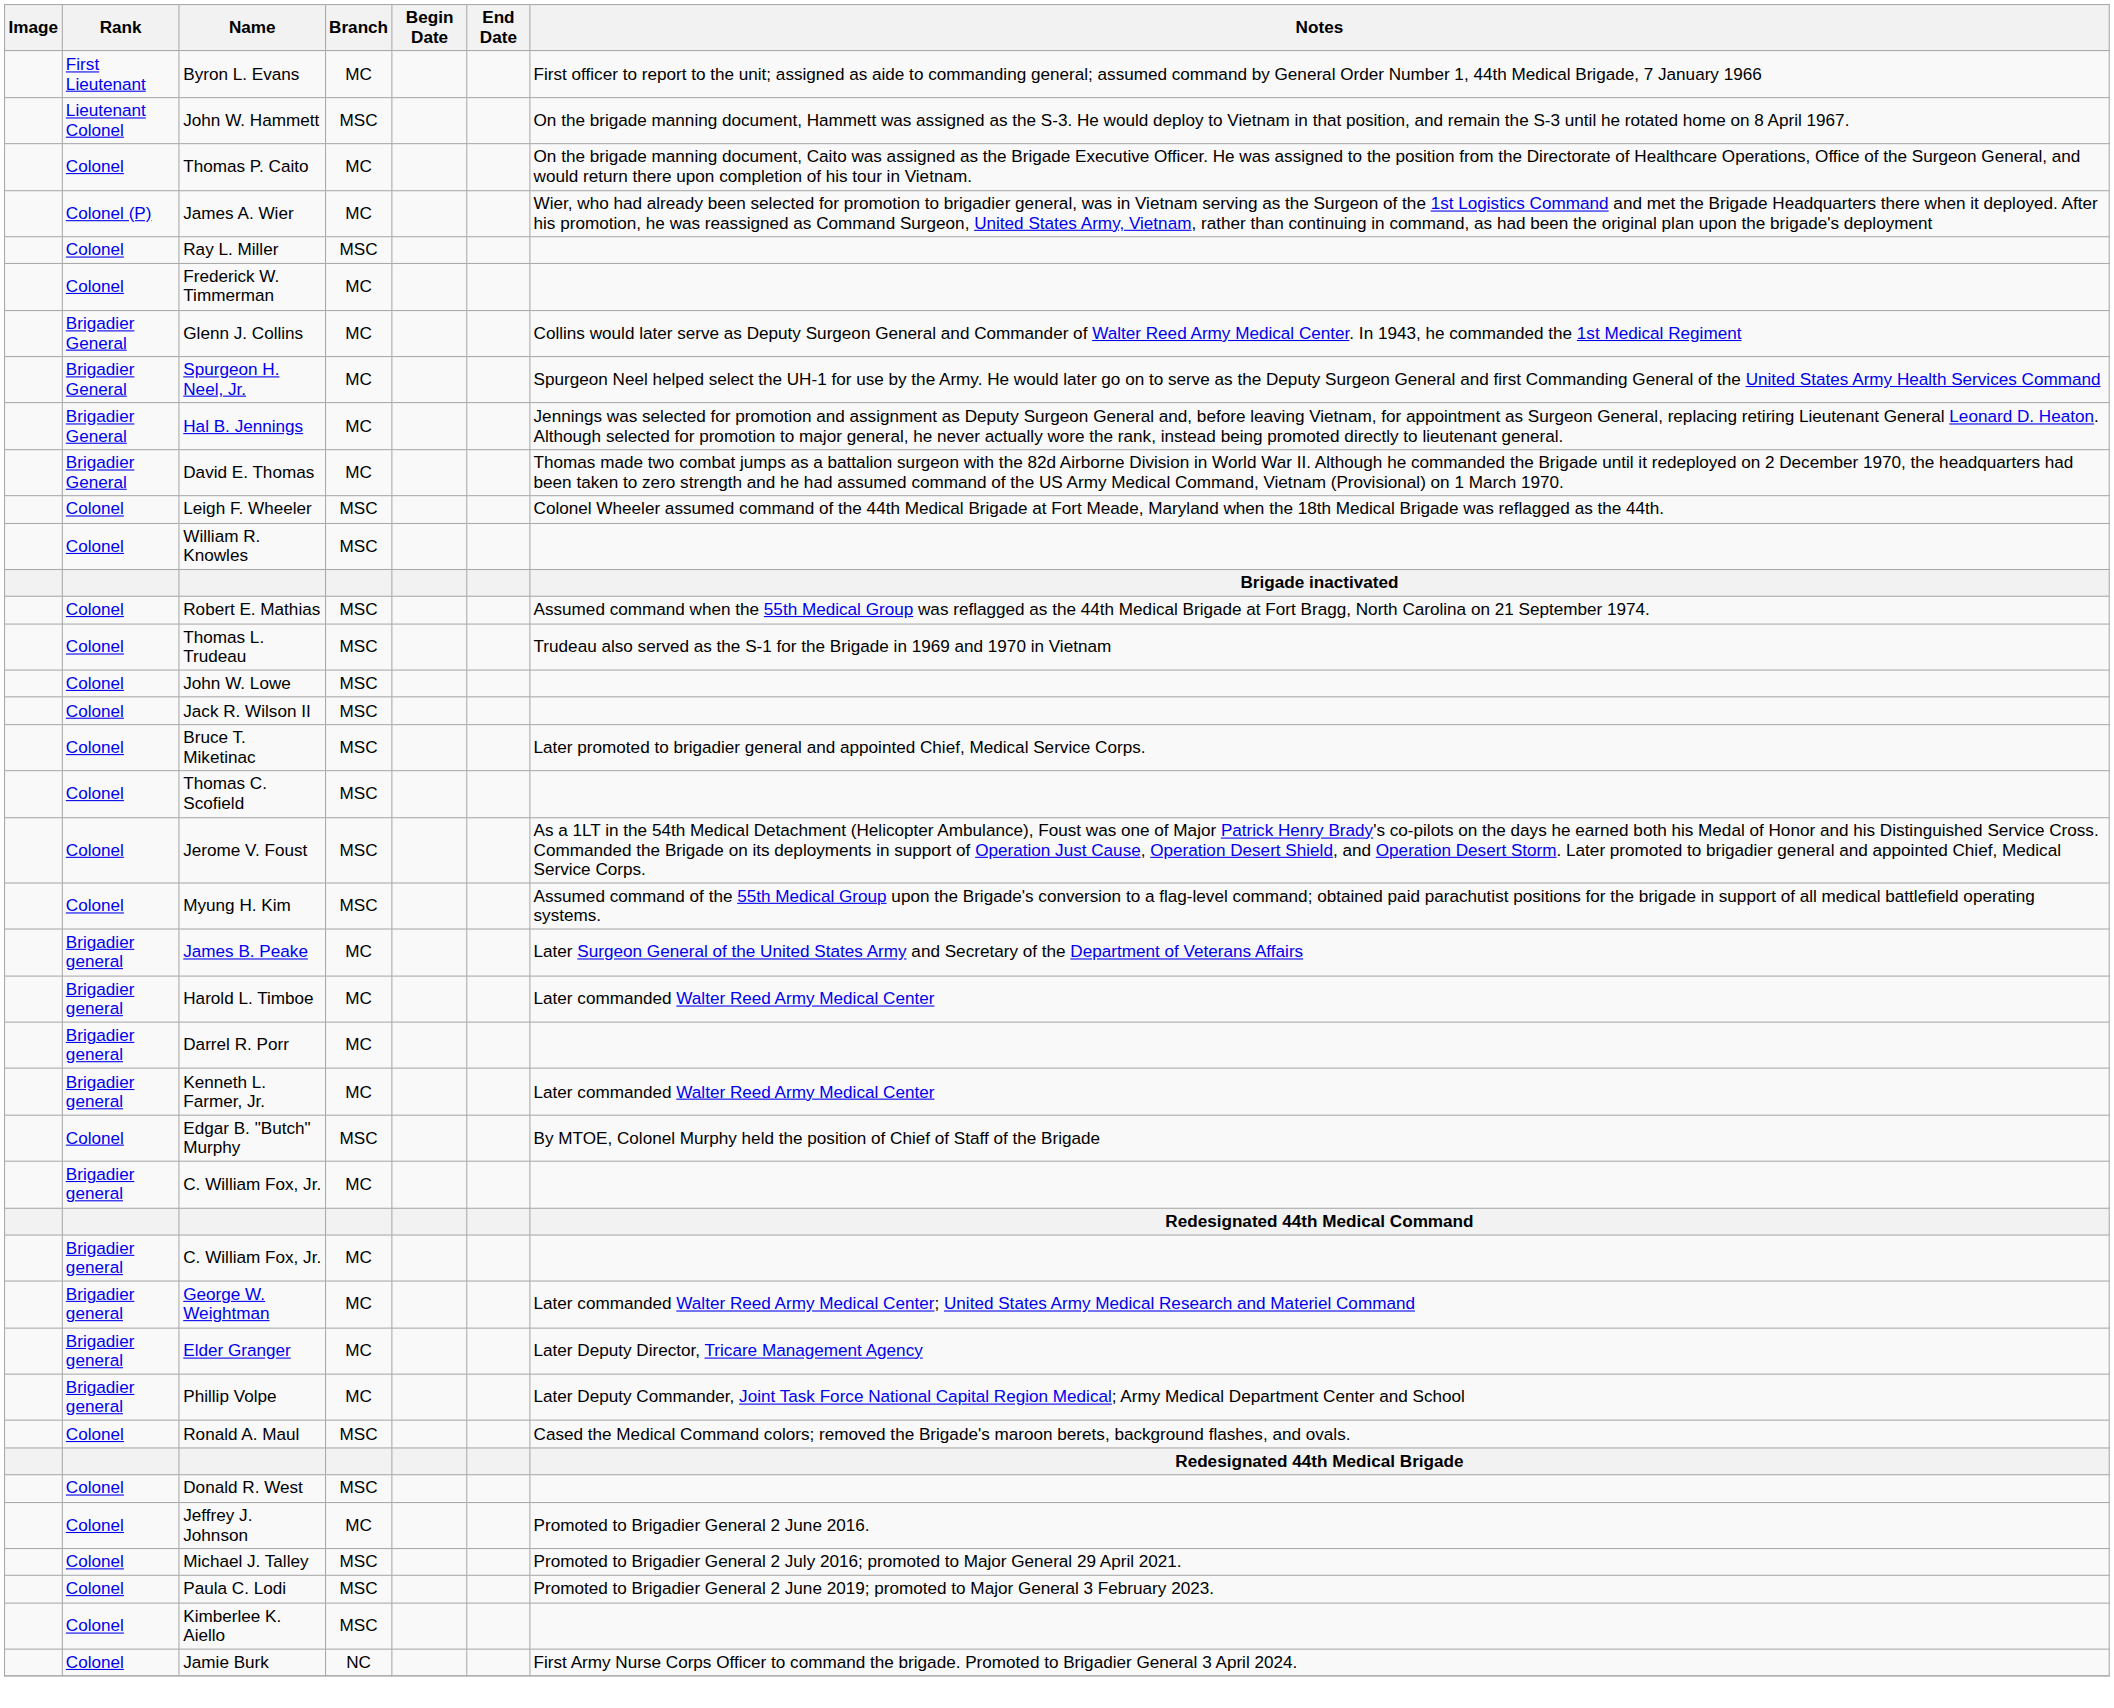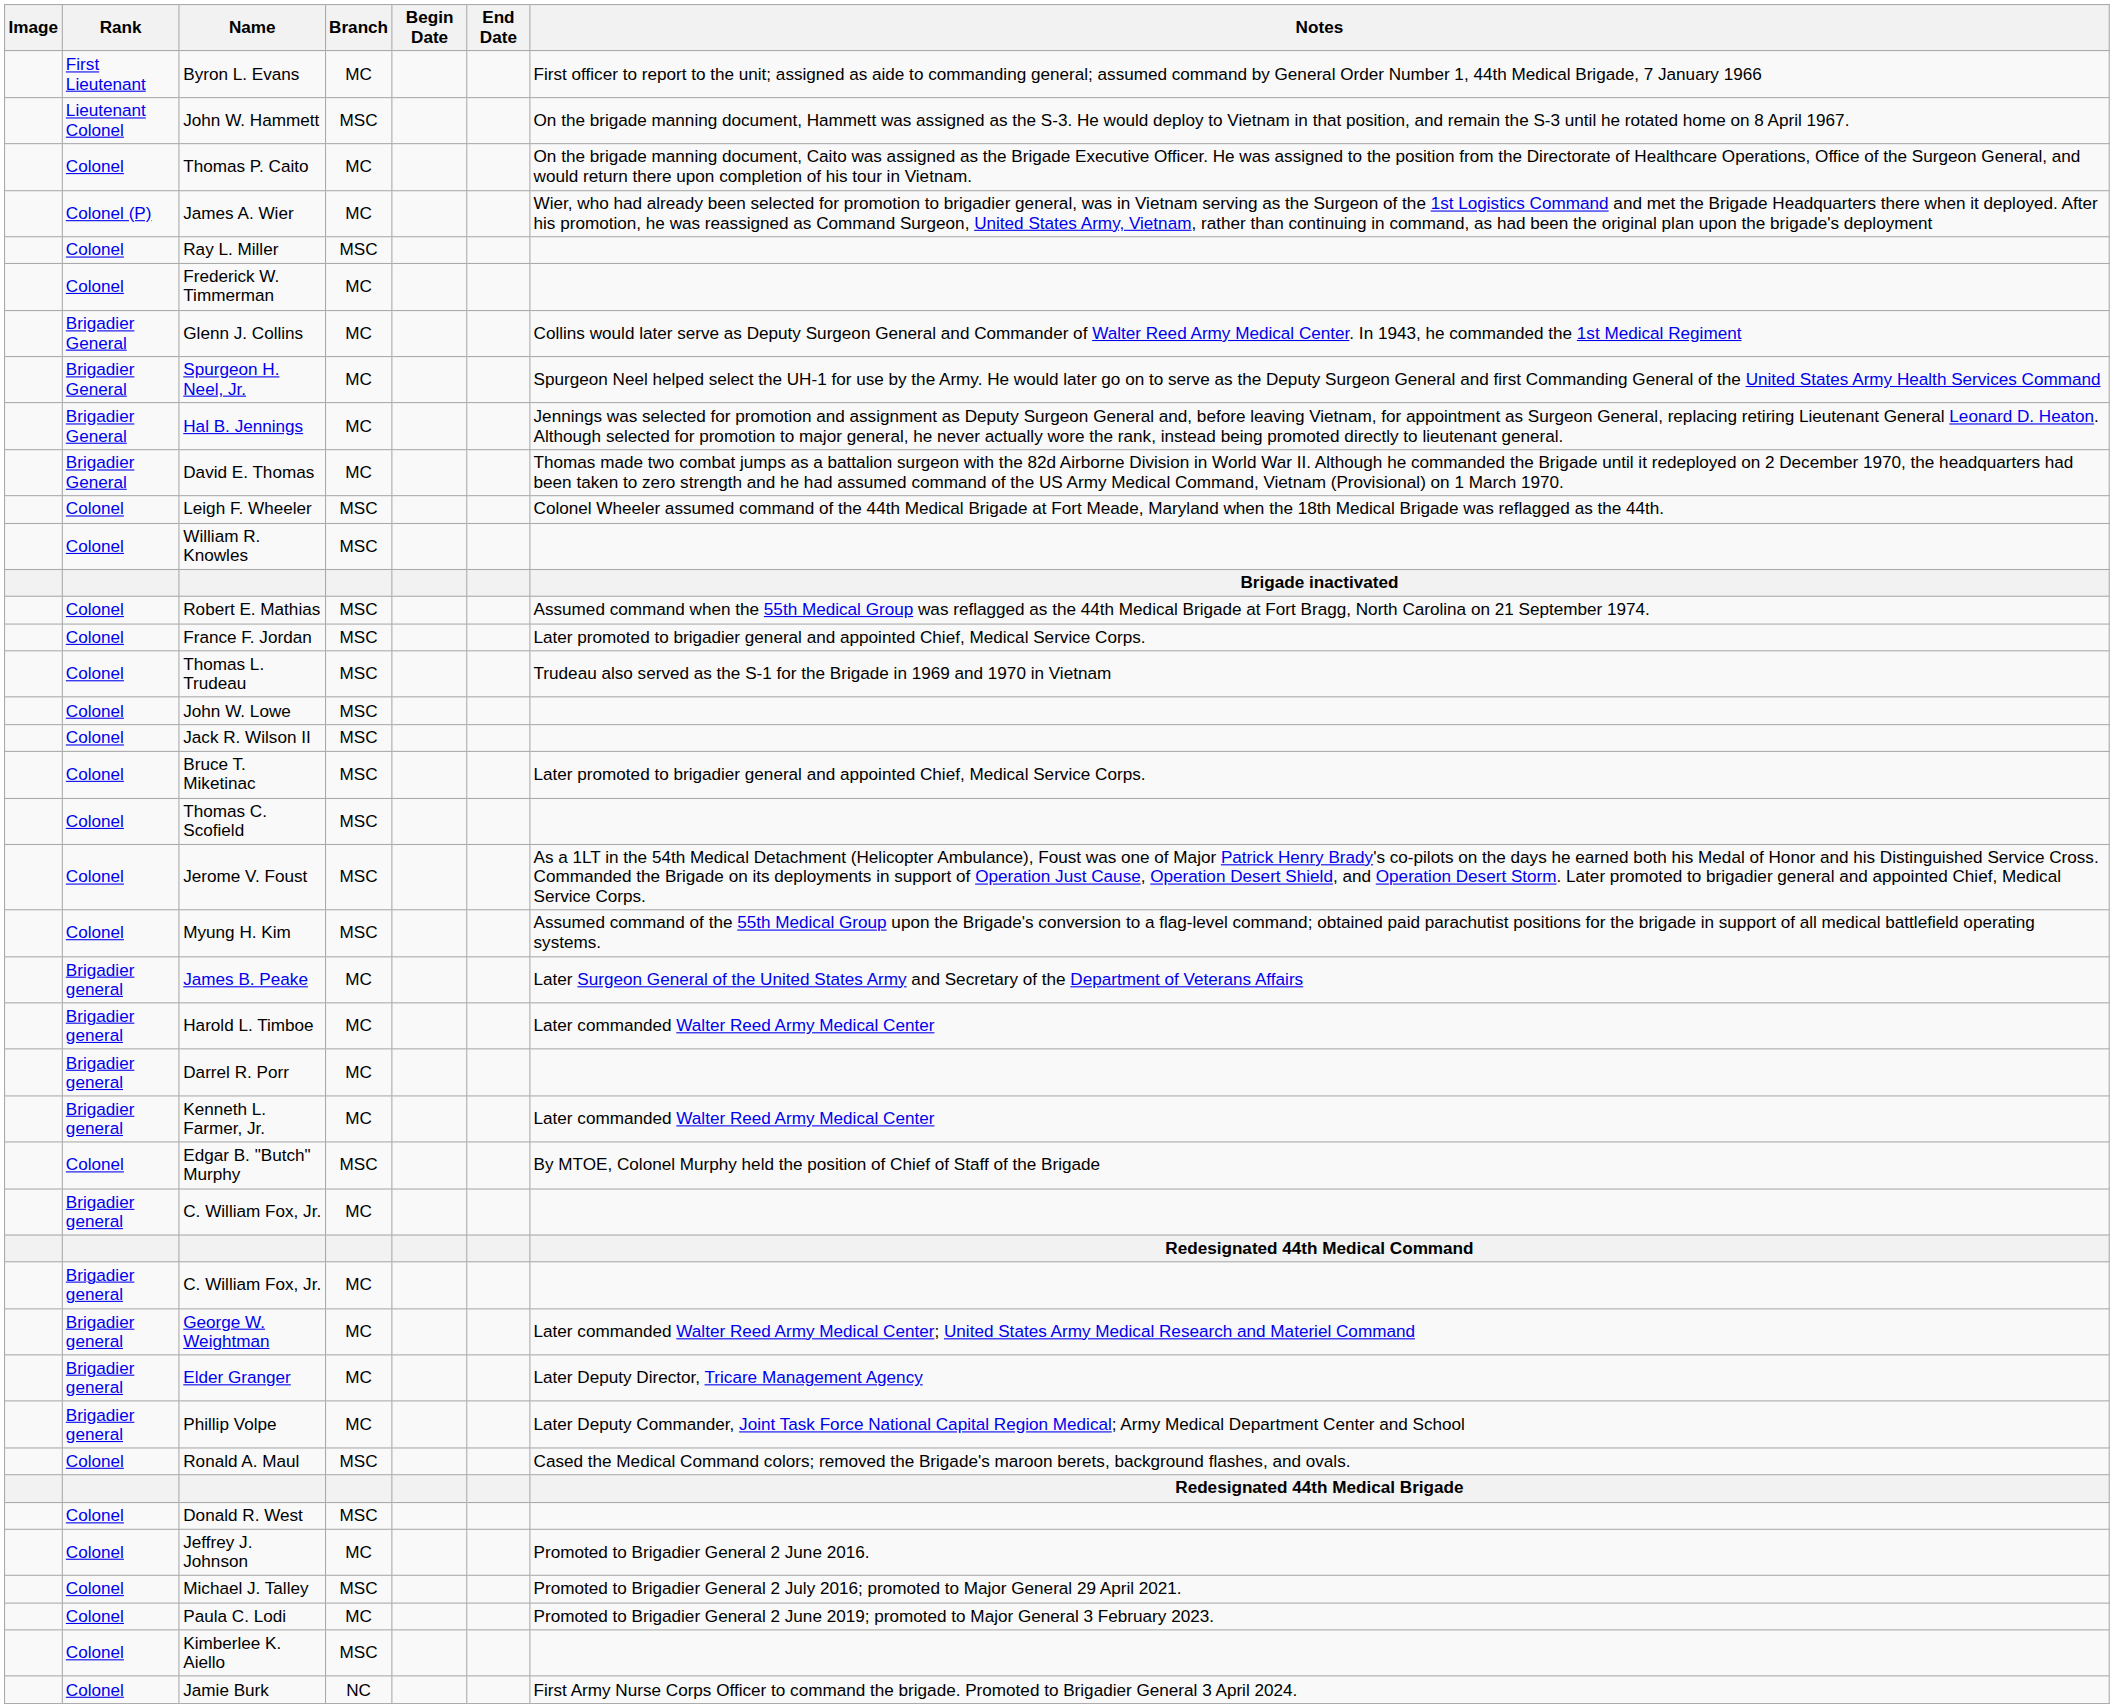 <table class="wikitable sortable">
 <tr>
 <th class=unsortable>Image</th>
 <th class=unsortable>Rank</th>
 <th>Name</th>
 <th>Branch</th>
 <th>Begin Date</th>
 <th>End Date</th>
 <th class=unsortable>Notes</th>
 </tr>
 <tr>
 <td></td>
 <td><a href='#'>First Lieutenant</a></td>
 <td Sortname>Byron L. Evans</td>
 <td align=center>MC</td>
 <td align=center></td>
 <td align=center></td>
 <td>First officer to report to the unit; assigned as aide to commanding general; assumed command by General Order Number 1, 44th Medical Brigade, 7 January 1966</td>
 </tr>
 <tr>
 <td></td>
 <td><a href='#'>Lieutenant Colonel</a></td>
 <td Sortname>John W. Hammett</td>
 <td align=center>MSC</td>
 <td align=center></td>
 <td align=center></td>
 <td>On the brigade manning document, Hammett was assigned as the S-3. He would deploy to Vietnam in that position, and remain the S-3 until he rotated home on 8 April 1967.</td>
 </tr>
 <tr>
 <td></td>
 <td><a href='#'>Colonel</a></td>
 <td Sortname>Thomas P. Caito</td>
 <td align=center>MC</td>
 <td align=center></td>
 <td align=center></td>
 <td>On the brigade manning document, Caito was assigned as the Brigade Executive Officer. He was assigned to the position from the Directorate of Healthcare Operations, Office of the Surgeon General, and would return there upon completion of his tour in Vietnam.</td>
 </tr>
 <tr>
 <td></td>
 <td><a href='#'>Colonel (P)</a></td>
 <td Sortname>James A. Wier</td>
 <td align=center>MC</td>
 <td align=center></td>
 <td align=center></td>
 <td>Wier, who had already been selected for promotion to brigadier general, was in Vietnam serving as the Surgeon of the <a href='#'>1st Logistics Command</a> and met the Brigade Headquarters there when it deployed. After his promotion, he was reassigned as Command Surgeon, <a href='#'>United States Army, Vietnam</a>, rather than continuing in command, as had been the original plan upon the brigade's deployment</td>
 </tr>
 <tr>
 <td></td>
 <td><a href='#'>Colonel</a></td>
 <td Sortname>Ray L. Miller</td>
 <td align=center>MSC</td>
 <td align=center></td>
 <td align=center></td>
 <td></td>
 </tr>
 <tr>
 <td></td>
 <td><a href='#'>Colonel</a></td>
 <td Sortname>Frederick W. Timmerman</td>
 <td align=center>MC</td>
 <td align=center></td>
 <td align=center></td>
 <td></td>
 </tr>
 <tr>
 <td></td>
 <td><a href='#'>Brigadier General</a></td>
 <td Sortname>Glenn J. Collins</td>
 <td align=center>MC</td>
 <td align=center></td>
 <td align=center></td>
 <td> Collins would later serve as Deputy Surgeon General and Commander of <a href='#'>Walter Reed Army Medical Center</a>. In 1943, he commanded the <a href='#'>1st Medical Regiment</a></td>
 </tr>
 <tr>
 <td></td>
 <td><a href='#'>Brigadier General</a></td>
 <td Sortname><a href='#'>Spurgeon H. Neel, Jr.</a></td>
 <td align=center>MC</td>
 <td align=center></td>
 <td align=center></td>
 <td> Spurgeon Neel helped select the UH-1 for use by the Army. He would later go on to serve as the Deputy Surgeon General and first Commanding General of the <a href='#'>United States Army Health Services Command</a></td>
 </tr>
 <tr>
 <td></td>
 <td><a href='#'>Brigadier General</a></td>
 <td Sortname><a href='#'>Hal B. Jennings</a></td>
 <td align=center>MC</td>
 <td align=center></td>
 <td align=center></td>
 <td> Jennings was selected for promotion and assignment as Deputy Surgeon General and, before leaving Vietnam, for appointment as Surgeon General, replacing retiring Lieutenant General <a href='#'>Leonard D. Heaton</a>. Although selected for promotion to major general, he never actually wore the rank, instead being promoted directly to lieutenant general.</td>
 </tr>
 <tr>
 <td></td>
 <td><a href='#'>Brigadier General</a></td>
 <td Sortname>David E. Thomas</td>
 <td align=center>MC</td>
 <td align=center></td>
 <td align=center></td>
 <td> Thomas made two combat jumps as a battalion surgeon with the 82d Airborne Division in World War II. Although he commanded the Brigade until it redeployed on 2 December 1970, the headquarters had been taken to zero strength and he had assumed command of the US Army Medical Command, Vietnam (Provisional) on 1 March 1970.</td>
 </tr>
 <tr>
 <td></td>
 <td><a href='#'>Colonel</a></td>
 <td Sortname>Leigh F. Wheeler</td>
 <td align=center>MSC</td>
 <td align=center></td>
 <td align=center></td>
 <td>Colonel Wheeler assumed command of the 44th Medical Brigade at Fort Meade, Maryland when the 18th Medical Brigade was reflagged as the 44th.</td>
 </tr>
 <tr>
 <td></td>
 <td><a href='#'>Colonel</a></td>
 <td Sortname>William R. Knowles</td>
 <td align=center>MSC</td>
 <td align=center></td>
 <td align=center></td>
 <td></td>
 </tr>
 <tr>
 <th></th>
 <th></th>
 <th></th>
 <th></th>
 <th align=center></th>
 <th align=center></th>
 <th>Brigade inactivated</th>
 </tr>
 <tr>
 <td></td>
 <td><a href='#'>Colonel</a></td>
 <td Sortname>Robert E. Mathias</td>
 <td align=center>MSC</td>
 <td align=center></td>
 <td align=center></td>
 <td>Assumed command when the <a href='#'>55th Medical Group</a> was reflagged as the 44th Medical Brigade at Fort Bragg, North Carolina on 21 September 1974.</td>
+</tr>
+<tr>
+<td></td>
+<td><a href='#'>Colonel</a></td>
+<td Sortname>France F. Jordan</td>
+<td align=center>MSC</td>
+<td align=center></td>
+<td align=center></td>
+<td>Later promoted to brigadier general and appointed Chief, Medical Service Corps.</td>
 </tr>
 <tr>
 <td></td>
 <td><a href='#'>Colonel</a></td>
 <td Sortname>Thomas L. Trudeau</td>
 <td align=center>MSC</td>
 <td align=center></td>
 <td align=center></td>
 <td>Trudeau also served as the S-1 for the Brigade in 1969 and 1970 in Vietnam</td>
 </tr>
 <tr>
 <td></td>
 <td><a href='#'>Colonel</a></td>
 <td Sortname>John W. Lowe</td>
 <td align=center>MSC</td>
 <td align=center></td>
 <td align=center></td>
 <td></td>
 </tr>
 <tr>
 <td></td>
 <td><a href='#'>Colonel</a></td>
 <td Sortname>Jack R. Wilson II</td>
 <td align=center>MSC</td>
 <td align=center></td>
 <td align=center></td>
 <td></td>
 </tr>
 <tr>
 <td></td>
 <td><a href='#'>Colonel</a></td>
 <td Sortname>Bruce T. Miketinac</td>
 <td align=center>MSC</td>
 <td align=center></td>
 <td align=center></td>
 <td>Later promoted to brigadier general and appointed Chief, Medical Service Corps.</td>
 </tr>
 <tr>
 <td></td>
 <td><a href='#'>Colonel</a></td>
 <td Sortname>Thomas C. Scofield</td>
 <td align=center>MSC</td>
 <td align=center></td>
 <td align=center></td>
 <td></td>
 </tr>
 <tr>
 <td></td>
 <td><a href='#'>Colonel</a></td>
 <td Sortname>Jerome V. Foust</td>
 <td align=center>MSC</td>
 <td align=center></td>
 <td align=center></td>
 <td>As a 1LT in the 54th Medical Detachment (Helicopter Ambulance), Foust was one of Major <a href='#'>Patrick Henry Brady</a>'s co-pilots on the days he earned both his Medal of Honor and his Distinguished Service Cross. Commanded the Brigade on its deployments in support of <a href='#'>Operation Just Cause</a>, <a href='#'>Operation Desert Shield</a>, and <a href='#'>Operation Desert Storm</a>. Later promoted to brigadier general and appointed Chief, Medical Service Corps.</td>
 </tr>
 <tr>
 <td></td>
 <td><a href='#'>Colonel</a></td>
 <td Sortname>Myung H. Kim</td>
 <td align=center>MSC</td>
 <td align=center></td>
 <td align=center></td>
 <td>Assumed command of the <a href='#'>55th Medical Group</a> upon the Brigade's conversion to a flag-level command; obtained paid parachutist positions for the brigade in support of all medical battlefield operating systems.</td>
 </tr>
 <tr>
 <td></td>
 <td><a href='#'>Brigadier general</a></td>
 <td Sortname><a href='#'>James B. Peake</a></td>
 <td align=center>MC</td>
 <td align=center></td>
 <td align=center></td>
 <td>Later <a href='#'>Surgeon General of the United States Army</a> and Secretary of the <a href='#'>Department of Veterans Affairs</a></td>
 </tr>
 <tr>
 <td></td>
 <td><a href='#'>Brigadier general</a></td>
 <td Sortname>Harold L. Timboe</td>
 <td align=center>MC</td>
 <td align=center></td>
 <td align=center></td>
 <td>Later commanded <a href='#'>Walter Reed Army Medical Center</a></td>
 </tr>
 <tr>
 <td></td>
 <td><a href='#'>Brigadier general</a></td>
 <td Sortname>Darrel R. Porr</td>
 <td align=center>MC</td>
 <td align=center></td>
 <td align=center></td>
 <td></td>
 </tr>
 <tr>
 <td></td>
 <td><a href='#'>Brigadier general</a></td>
 <td Sortname>Kenneth L. Farmer, Jr.</td>
 <td align=center>MC</td>
 <td align=center></td>
 <td align=center></td>
 <td>Later commanded <a href='#'>Walter Reed Army Medical Center</a></td>
 </tr>
 <tr>
 <td></td>
 <td><a href='#'>Colonel</a></td>
 <td Sortname>Edgar B. "Butch" Murphy</td>
 <td align=center>MSC</td>
 <td align=center></td>
 <td align=center></td>
 <td>By MTOE, Colonel Murphy held the position of Chief of Staff of the Brigade</td>
 </tr>
 <tr>
 <td></td>
 <td><a href='#'>Brigadier general</a></td>
 <td Sortname>C. William Fox, Jr.</td>
 <td align=center>MC</td>
 <td align=center></td>
 <td align=center></td>
 <td></td>
 </tr>
 <tr>
 <th></th>
 <th></th>
 <th></th>
 <th></th>
 <th align=center></th>
 <th></th>
 <th>Redesignated 44th Medical Command</th>
 </tr>
 <tr>
 <td></td>
 <td><a href='#'>Brigadier general</a></td>
 <td Sortname>C. William Fox, Jr.</td>
 <td align=center>MC</td>
 <td align=center></td>
 <td align=center></td>
 <td></td>
 </tr>
 <tr>
 <td></td>
 <td><a href='#'>Brigadier general</a></td>
 <td Sortname><a href='#'>George W. Weightman</a></td>
 <td align=center>MC</td>
 <td align=center></td>
 <td align=center></td>
 <td>Later commanded <a href='#'>Walter Reed Army Medical Center</a>; <a href='#'>United States Army Medical Research and Materiel Command</a></td>
 </tr>
 <tr>
 <td></td>
 <td><a href='#'>Brigadier general</a></td>
 <td Sortname><a href='#'>Elder Granger</a></td>
 <td align=center>MC</td>
 <td align=center></td>
 <td align=center></td>
 <td>Later Deputy Director, <a href='#'>Tricare Management Agency</a></td>
 </tr>
 <tr>
 <td></td>
 <td><a href='#'>Brigadier general</a></td>
 <td Sortname>Phillip Volpe</td>
 <td align=center>MC</td>
 <td align=center></td>
 <td align=center></td>
 <td>Later Deputy Commander, <a href='#'>Joint Task Force National Capital Region Medical</a>; Army Medical Department Center and School</td>
 </tr>
 <tr>
 <td></td>
 <td><a href='#'>Colonel</a></td>
 <td Sortname>Ronald A. Maul</td>
 <td align=center>MSC</td>
 <td align=center></td>
 <td align=center></td>
 <td>Cased the Medical Command colors; removed the Brigade's maroon berets, background flashes, and ovals.</td>
 </tr>
 <tr>
 <th></th>
 <th></th>
 <th></th>
 <th></th>
 <th align=center></th>
 <th></th>
 <th>Redesignated 44th Medical Brigade</th>
 </tr>
 <tr>
 <td></td>
 <td><a href='#'>Colonel</a></td>
 <td Sortname>Donald R. West</td>
 <td align=center>MSC</td>
 <td align=center></td>
 <td align=center></td>
 <td></td>
 </tr>
 <tr>
 <td></td>
 <td><a href='#'>Colonel</a></td>
 <td Sortname>Jeffrey J. Johnson</td>
 <td align=center>MC</td>
 <td align=center></td>
 <td align=center></td>
 <td> Promoted to Brigadier General 2 June 2016.</td>
 </tr>
 <tr>
 <td></td>
 <td><a href='#'>Colonel</a></td>
 <td Sortname>Michael J. Talley</td>
 <td align=center>MSC</td>
 <td align=center></td>
 <td align=center></td>
 <td>Promoted to Brigadier General 2 July 2016; promoted to Major General 29 April 2021.</td>
 </tr>
 <tr>
 <td></td>
 <td><a href='#'>Colonel</a></td>
 <td Sortname>Paula C. Lodi</td>
-<td align=center>MSC</td>
+<td align=center>MC</td>
 <td align=center></td>
 <td align=center></td>
 <td>Promoted to Brigadier General 2 June 2019; promoted to Major General 3 February 2023.</td>
 </tr>
 <tr>
 <td></td>
 <td><a href='#'>Colonel</a></td>
 <td Sortname>Kimberlee K. Aiello</td>
 <td align=center>MSC</td>
 <td align=center></td>
 <td align=center></td>
 <td></td>
 </tr>
 <tr>
 <td></td>
 <td><a href='#'>Colonel</a></td>
 <td Sortname>Jamie Burk</td>
 <td align=center>NC</td>
 <td align=center></td>
 <td align=center></td>
 <td>First Army Nurse Corps Officer to command the brigade. Promoted to Brigadier General 3 April 2024.</td>
 </tr>
 <tr>
 </tr>
 </table>
